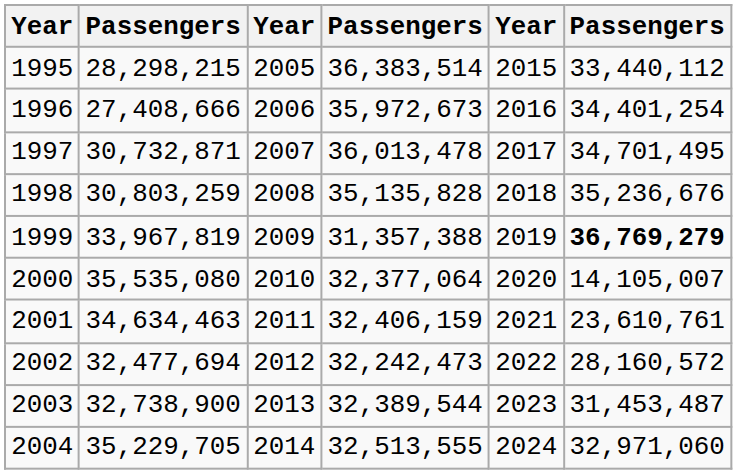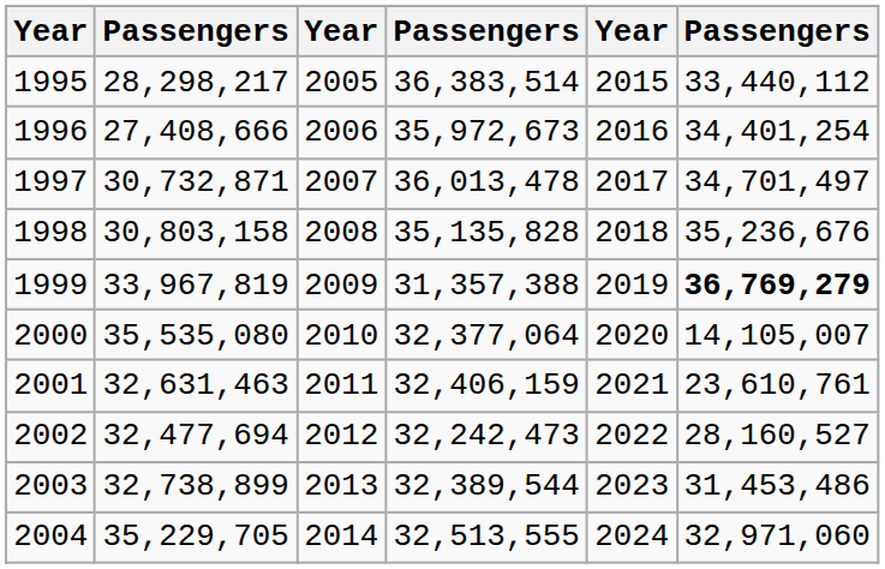 <table class="wikitable" style="text-align:right;">
 <tr>
 <th scope="col">Year</th>
 <th scope="col">Passengers</th>
 <th scope="col">Year</th>
 <th scope="col">Passengers</th>
 <th scope="col">Year</th>
 <th scope="col">Passengers</th>
 </tr>
 <tr>
 <td>1995</td>
-<td>28,298,215</td>
+<td>28,298,217</td>
 <td>2005</td>
 <td>36,383,514</td>
 <td>2015</td>
 <td>33,440,112</td>
 </tr>
 <tr>
 <td>1996</td>
 <td>27,408,666</td>
 <td>2006</td>
 <td>35,972,673</td>
 <td>2016</td>
 <td>34,401,254</td>
 </tr>
 <tr>
 <td>1997</td>
 <td>30,732,871</td>
 <td>2007</td>
 <td>36,013,478</td>
 <td>2017</td>
-<td>34,701,495</td>
+<td>34,701,497</td>
 </tr>
 <tr>
 <td>1998</td>
-<td>30,803,259</td>
+<td>30,803,158</td>
 <td>2008</td>
 <td>35,135,828</td>
 <td>2018</td>
 <td>35,236,676</td>
 </tr>
 <tr>
 <td>1999</td>
 <td>33,967,819</td>
 <td>2009</td>
 <td>31,357,388</td>
 <td>2019</td>
 <td><strong>36,769,279</strong></td>
 </tr>
 <tr>
 <td>2000</td>
 <td>35,535,080</td>
 <td>2010</td>
 <td>32,377,064</td>
 <td>2020</td>
 <td>14,105,007</td>
 </tr>
 <tr>
 <td>2001</td>
-<td>34,634,463</td>
+<td>32,631,463</td>
 <td>2011</td>
 <td>32,406,159</td>
 <td>2021</td>
 <td>23,610,761</td>
 </tr>
 <tr>
 <td>2002</td>
 <td>32,477,694</td>
 <td>2012</td>
 <td>32,242,473</td>
 <td>2022</td>
-<td>28,160,572</td>
+<td>28,160,527</td>
 </tr>
 <tr>
 <td>2003</td>
-<td>32,738,900</td>
+<td>32,738,899</td>
 <td>2013</td>
 <td>32,389,544</td>
 <td>2023</td>
-<td>31,453,487</td>
+<td>31,453,486</td>
 </tr>
 <tr>
 <td>2004</td>
 <td>35,229,705</td>
 <td>2014</td>
 <td>32,513,555</td>
 <td>2024</td>
 <td>32,971,060</td>
 </tr>
 </table>
